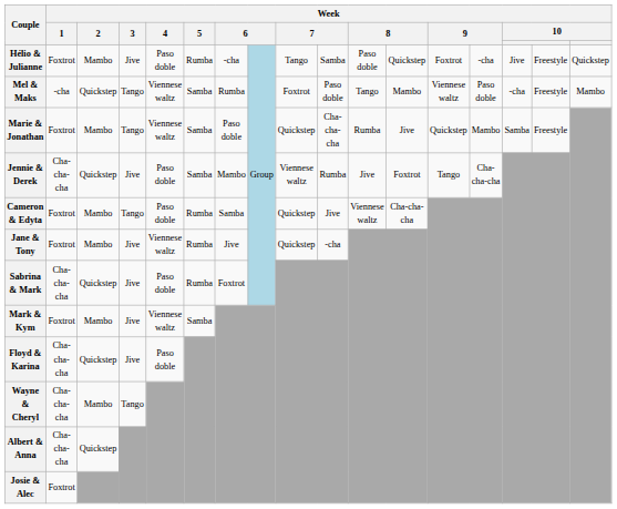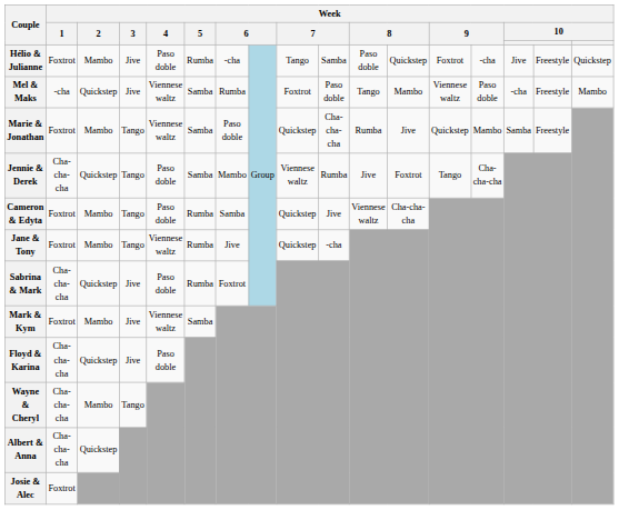 <table class="wikitable unsortable" style="text-align:center; font-size:85%; line-height:20px">
 <tr>
 <th scope="col" rowspan="3">Couple</th>
 <th colspan="16">Week</th>
 </tr>
 <tr>
 <th rowspan="2" scope="col">1</th>
 <th rowspan="2" scope="col">2</th>
 <th rowspan="2" scope="col">3</th>
 <th rowspan="2" scope="col">4</th>
 <th rowspan="2" scope="col">5</th>
 <th colspan="2" rowspan="2" scope="col">6</th>
 <th colspan="2" rowspan="2" scope="col">7</th>
 <th colspan="2" rowspan="2" scope="col">8</th>
 <th colspan="2" rowspan="2" scope="col">9</th>
 <th colspan="3" scope="col">10</th>
 </tr>
 <tr>
 <th colspan="2"></th>
 <th></th>
 </tr>
 <tr>
 <th scope="row">Hélio & Julianne</th>
 <td>Foxtrot</td>
 <td>Mambo</td>
 <td>Jive</td>
 <td>Paso doble</td>
 <td>Rumba</td>
 <td>-cha</td>
 <td rowspan="7" bgcolor="lightblue">Group<br></td>
 <td>Tango</td>
 <td>Samba</td>
 <td>Paso doble</td>
 <td>Quickstep</td>
 <td>Foxtrot</td>
 <td>-cha</td>
 <td>Jive</td>
 <td>Freestyle</td>
 <td>Quickstep</td>
 </tr>
 <tr>
 <th scope="row">Mel & Maks</th>
 <td>-cha</td>
 <td>Quickstep</td>
-<td>Tango</td>
+<td>Jive</td>
 <td>Viennese waltz</td>
 <td>Samba</td>
 <td>Rumba</td>
 <td>Foxtrot</td>
 <td>Paso doble</td>
 <td>Tango</td>
 <td>Mambo</td>
 <td>Viennese waltz</td>
 <td>Paso doble</td>
 <td>-cha</td>
 <td>Freestyle</td>
 <td>Mambo</td>
 </tr>
 <tr>
 <th scope="row">Marie & Jonathan</th>
 <td>Foxtrot</td>
 <td>Mambo</td>
 <td>Tango</td>
 <td>Viennese waltz</td>
 <td>Samba</td>
 <td>Paso doble</td>
 <td>Quickstep</td>
 <td>Cha-cha-cha</td>
 <td>Rumba</td>
 <td>Jive</td>
 <td>Quickstep</td>
 <td>Mambo</td>
 <td>Samba</td>
 <td>Freestyle</td>
 <td rowspan="10" bgcolor="darkgray"></td>
 </tr>
 <tr>
 <th scope="row">Jennie & Derek</th>
 <td>Cha-cha-cha</td>
 <td>Quickstep</td>
-<td>Jive</td>
+<td>Tango</td>
 <td>Paso doble</td>
 <td>Samba</td>
 <td>Mambo</td>
 <td>Viennese waltz</td>
 <td>Rumba</td>
 <td>Jive</td>
 <td>Foxtrot</td>
 <td>Tango</td>
 <td>Cha-cha-cha</td>
 <td colspan="2" rowspan="9" style="background:darkgray"></td>
 </tr>
 <tr>
 <th scope="row">Cameron & Edyta</th>
 <td>Foxtrot</td>
 <td>Mambo</td>
 <td>Tango</td>
 <td>Paso doble</td>
 <td>Rumba</td>
 <td>Samba</td>
 <td>Quickstep</td>
 <td>Jive</td>
 <td>Viennese waltz</td>
 <td>Cha-cha-cha</td>
 <td colspan="2" rowspan="8" style="background:darkgray"></td>
 </tr>
 <tr>
 <th scope="row">Jane & Tony</th>
 <td>Foxtrot</td>
 <td>Mambo</td>
-<td>Jive</td>
+<td>Tango</td>
 <td>Viennese waltz</td>
 <td>Rumba</td>
 <td>Jive</td>
 <td>Quickstep</td>
 <td>-cha</td>
 <td colspan="2" rowspan="7" style="background:darkgray"></td>
 </tr>
 <tr>
 <th scope="row">Sabrina & Mark</th>
 <td>Cha-cha-cha</td>
 <td>Quickstep</td>
 <td>Jive</td>
 <td>Paso doble</td>
 <td>Rumba</td>
 <td>Foxtrot</td>
 <td colspan="2" rowspan="6" style="background:darkgray"></td>
 </tr>
 <tr>
 <th scope="row">Mark & Kym</th>
 <td>Foxtrot</td>
 <td>Mambo</td>
 <td>Jive</td>
 <td>Viennese waltz</td>
 <td>Samba</td>
 <td colspan="2" rowspan="5" style="background:darkgray"></td>
 </tr>
 <tr>
 <th scope="row">Floyd & Karina</th>
 <td>Cha-cha-cha</td>
 <td>Quickstep</td>
 <td>Jive</td>
 <td>Paso doble</td>
 <td rowspan="4" style="background:darkgray"></td>
 </tr>
 <tr>
 <th scope="row">Wayne & Cheryl</th>
 <td>Cha-cha-cha</td>
 <td>Mambo</td>
 <td>Tango</td>
 <td rowspan="3" style="background:darkgray"></td>
 </tr>
 <tr>
 <th scope="row">Albert & Anna</th>
 <td>Cha-cha-cha</td>
 <td>Quickstep</td>
 <td rowspan="2" style="background:darkgray"></td>
 </tr>
 <tr>
 <th scope="row">Josie & Alec</th>
 <td>Foxtrot</td>
 <td style="background:darkgray"></td>
 </tr>
 </table>
